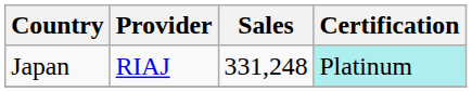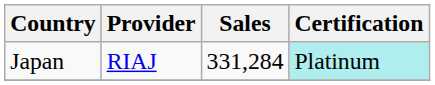 <table class="wikitable" border="1">
 <tr>
 <th>Country</th>
 <th>Provider</th>
 <th>Sales</th>
 <th>Certification</th>
 </tr>
 <tr>
 <td>Japan</td>
 <td><a href='#'>RIAJ</a></td>
-<td>331,248</td>
+<td>331,284</td>
 <td style="background: paleturquoise;">Platinum</td>
 </tr>
 <tr>
 </tr>
 </table>
